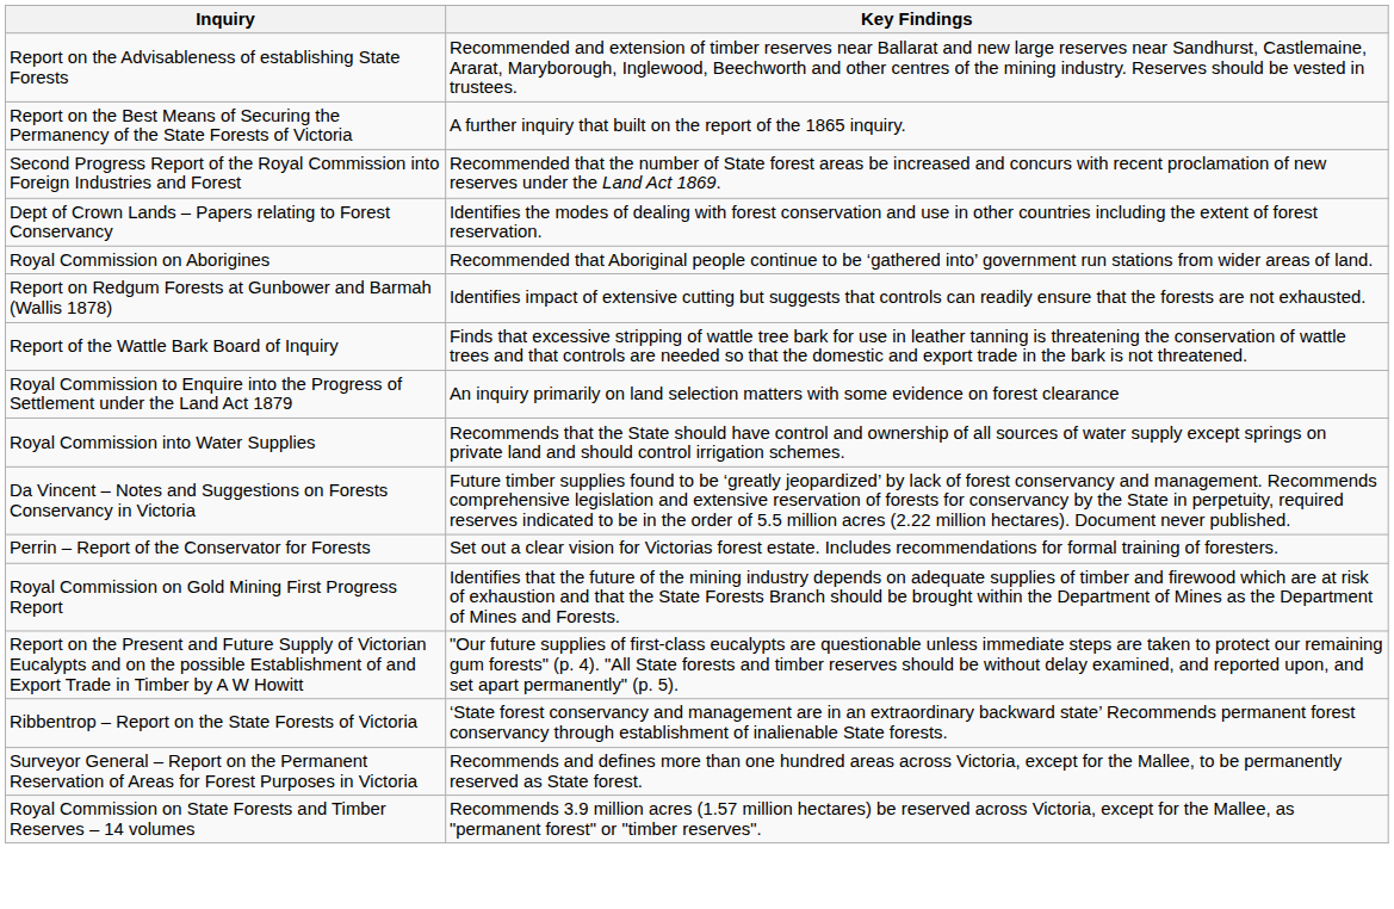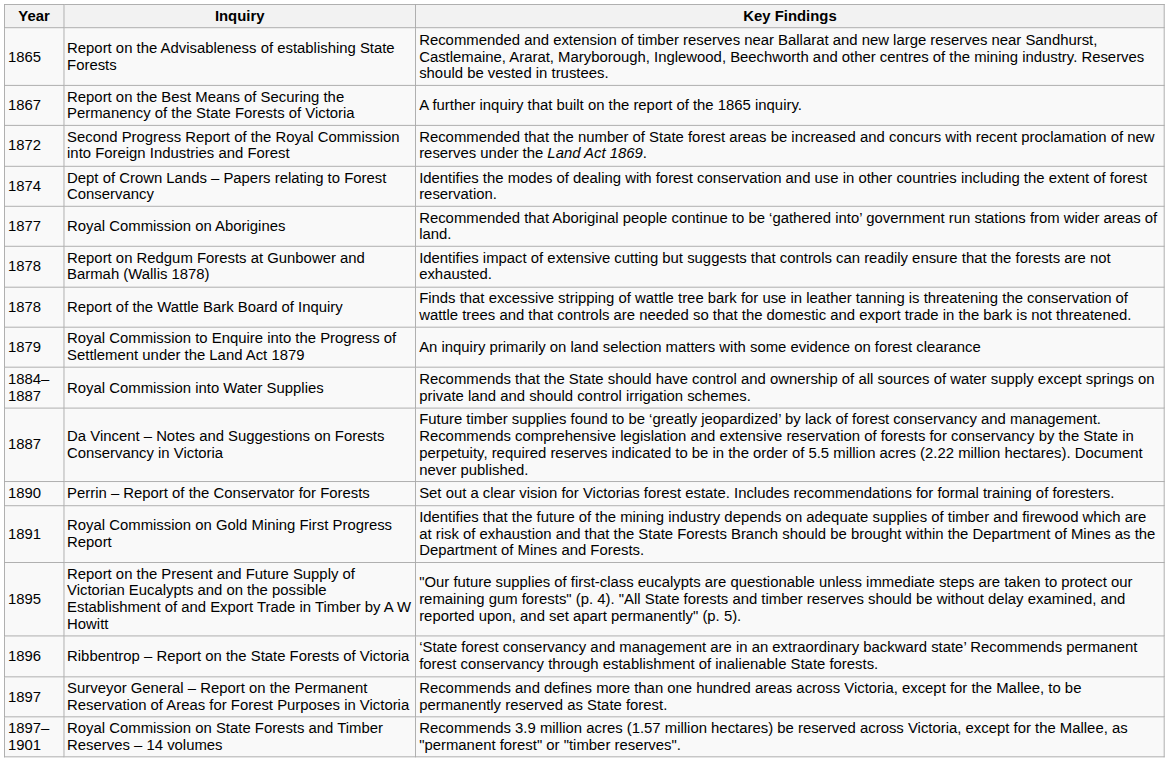 <table class="wikitable">
 <tr>
+<th>Year</th>
 <th>Inquiry</th>
 <th>Key Findings</th>
 </tr>
 <tr>
+<td>1865</td>
 <td>Report on the Advisableness of establishing State Forests</td>
 <td>Recommended and extension of timber reserves near Ballarat and new large reserves near Sandhurst, Castlemaine, Ararat, Maryborough, Inglewood, Beechworth and other centres of the mining industry. Reserves should be vested in trustees.</td>
 </tr>
 <tr>
+<td>1867</td>
 <td>Report on the Best Means of Securing the Permanency of the State Forests of Victoria</td>
 <td>A further inquiry that built on the report of the 1865 inquiry.</td>
 </tr>
 <tr>
+<td>1872</td>
 <td>Second Progress Report of the Royal Commission into Foreign Industries and Forest</td>
 <td>Recommended that the number of State forest areas be increased and concurs with recent proclamation of new reserves under the <em>Land Act 1869</em>.</td>
 </tr>
 <tr>
+<td>1874</td>
 <td>Dept of Crown Lands – Papers relating to Forest Conservancy</td>
 <td>Identifies the modes of dealing with forest conservation and use in other countries including the extent of forest reservation.</td>
 </tr>
 <tr>
+<td>1877</td>
 <td>Royal Commission on Aborigines</td>
 <td>Recommended that Aboriginal people continue to be ‘gathered into’ government run stations from wider areas of land.</td>
 </tr>
 <tr>
+<td>1878</td>
 <td>Report on Redgum Forests at Gunbower and Barmah (Wallis 1878)</td>
 <td>Identifies impact of extensive cutting but suggests that controls can readily ensure that the forests are not exhausted.</td>
 </tr>
 <tr>
+<td>1878</td>
 <td>Report of the Wattle Bark Board of Inquiry</td>
 <td>Finds that excessive stripping of wattle tree bark for use in leather tanning is threatening the conservation of wattle trees and that controls are needed so that the domestic and export trade in the bark is not threatened.</td>
 </tr>
 <tr>
+<td>1879</td>
 <td>Royal Commission to Enquire into the Progress of Settlement under the Land Act 1879</td>
 <td>An inquiry primarily on land selection matters with some evidence on forest clearance</td>
 </tr>
 <tr>
+<td>1884– 1887</td>
 <td>Royal Commission into Water Supplies</td>
 <td>Recommends that the State should have control and ownership of all sources of water supply except springs on private land and should control irrigation schemes.</td>
 </tr>
 <tr>
+<td>1887</td>
 <td>Da Vincent – Notes and Suggestions on Forests Conservancy in Victoria</td>
 <td>Future timber supplies found to be ‘greatly jeopardized’ by lack of forest conservancy and management. Recommends comprehensive legislation and extensive reservation of forests for conservancy by the State in perpetuity, required reserves indicated to be in the order of 5.5 million acres (2.22 million hectares). Document never published.</td>
 </tr>
 <tr>
+<td>1890</td>
 <td>Perrin – Report of the Conservator for Forests</td>
 <td>Set out a clear vision for Victorias forest estate. Includes recommendations for formal training of foresters.</td>
 </tr>
 <tr>
+<td>1891</td>
 <td>Royal Commission on Gold Mining First Progress Report</td>
 <td>Identifies that the future of the mining industry depends on adequate supplies of timber and firewood which are at risk of exhaustion and that the State Forests Branch should be brought within the Department of Mines as the Department of Mines and Forests.</td>
 </tr>
 <tr>
+<td>1895</td>
 <td>Report on the Present and Future Supply of Victorian Eucalypts and on the possible Establishment of and Export Trade in Timber by A W Howitt</td>
 <td>"Our future supplies of first-class eucalypts are questionable unless immediate steps are taken to protect our remaining gum forests" (p. 4). "All State forests and timber reserves should be without delay examined, and reported upon, and set apart permanently" (p. 5).</td>
 </tr>
 <tr>
+<td>1896</td>
 <td>Ribbentrop – Report on the State Forests of Victoria</td>
 <td>‘State forest conservancy and management are in an extraordinary backward state’  Recommends permanent forest conservancy through establishment of inalienable State forests.</td>
 </tr>
 <tr>
+<td>1897</td>
 <td>Surveyor General – Report on the Permanent Reservation of Areas for Forest Purposes in Victoria</td>
 <td>Recommends and defines more than one hundred areas across Victoria, except for the Mallee, to be permanently reserved as State forest.</td>
 </tr>
 <tr>
+<td>1897–1901</td>
 <td>Royal Commission on State Forests and Timber Reserves – 14 volumes</td>
 <td>Recommends 3.9 million acres  (1.57 million hectares) be reserved across Victoria, except for the Mallee, as "permanent forest" or "timber reserves".</td>
 </tr>
 </table>
